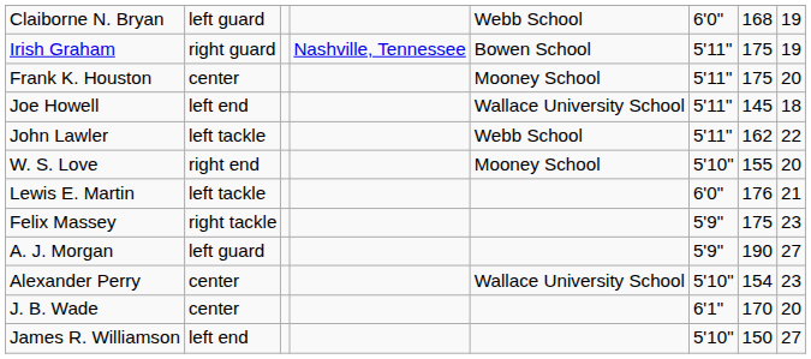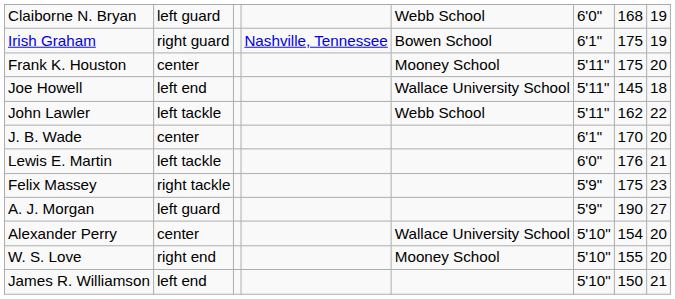 <table class="wikitable">
 <tr>
 </tr>
 <tr>
 <td>Claiborne N. Bryan</td>
 <td>left guard</td>
 <td></td>
 <td></td>
 <td>Webb School</td>
 <td>6'0"</td>
 <td>168</td>
 <td>19</td>
 </tr>
 <tr>
 <td><a href='#'>Irish Graham</a></td>
 <td>right guard</td>
 <td></td>
 <td><a href='#'>Nashville, Tennessee</a></td>
 <td>Bowen School</td>
-<td>5'11"</td>
+<td>6'1"</td>
 <td>175</td>
 <td>19</td>
 </tr>
 <tr>
 <td>Frank K. Houston</td>
 <td>center</td>
 <td></td>
 <td></td>
 <td>Mooney School</td>
 <td>5'11"</td>
 <td>175</td>
 <td>20</td>
 </tr>
 <tr>
 <td>Joe Howell</td>
 <td>left end</td>
 <td></td>
 <td></td>
 <td>Wallace University School</td>
 <td>5'11"</td>
 <td>145</td>
 <td>18</td>
 </tr>
 <tr>
 <td>John Lawler</td>
 <td>left tackle</td>
 <td></td>
 <td></td>
 <td>Webb School</td>
 <td>5'11"</td>
 <td>162</td>
 <td>22</td>
 </tr>
 <tr>
-<td>W. S. Love</td>
-<td>right end</td>
+<td>J. B. Wade</td>
+<td>center</td>
 <td></td>
 <td></td>
-<td>Mooney School</td>
-<td>5'10"</td>
-<td>155</td>
+<td></td>
+<td>6'1"</td>
+<td>170</td>
 <td>20</td>
 </tr>
 <tr>
 <td>Lewis E. Martin</td>
 <td>left tackle</td>
 <td></td>
 <td></td>
 <td></td>
 <td>6'0"</td>
 <td>176</td>
 <td>21</td>
 </tr>
 <tr>
 <td>Felix Massey</td>
 <td>right tackle</td>
 <td></td>
 <td></td>
 <td></td>
 <td>5'9"</td>
 <td>175</td>
 <td>23</td>
 </tr>
 <tr>
 <td>A. J. Morgan</td>
 <td>left guard</td>
 <td></td>
 <td></td>
 <td></td>
 <td>5'9"</td>
 <td>190</td>
 <td>27</td>
 </tr>
 <tr>
 <td>Alexander Perry</td>
 <td>center</td>
 <td></td>
 <td></td>
 <td>Wallace University School</td>
 <td>5'10"</td>
 <td>154</td>
-<td>23</td>
+<td>20</td>
 </tr>
 <tr>
-<td>J. B. Wade</td>
-<td>center</td>
+<td>W. S. Love</td>
+<td>right end</td>
 <td></td>
 <td></td>
-<td></td>
-<td>6'1"</td>
-<td>170</td>
+<td>Mooney School</td>
+<td>5'10"</td>
+<td>155</td>
 <td>20</td>
 </tr>
 <tr>
 <td>James R. Williamson</td>
 <td>left end</td>
 <td></td>
 <td></td>
 <td></td>
 <td>5'10"</td>
 <td>150</td>
-<td>27</td>
+<td>21</td>
 </tr>
 </table>
